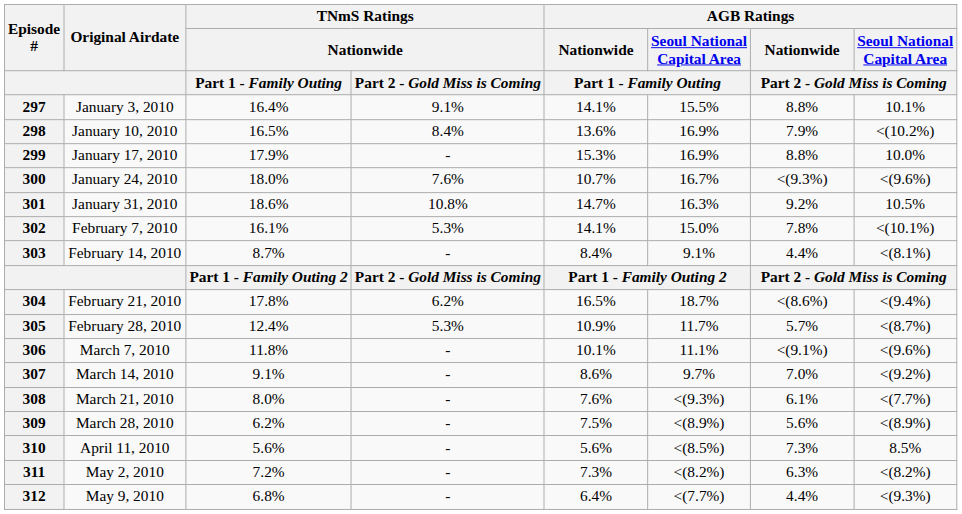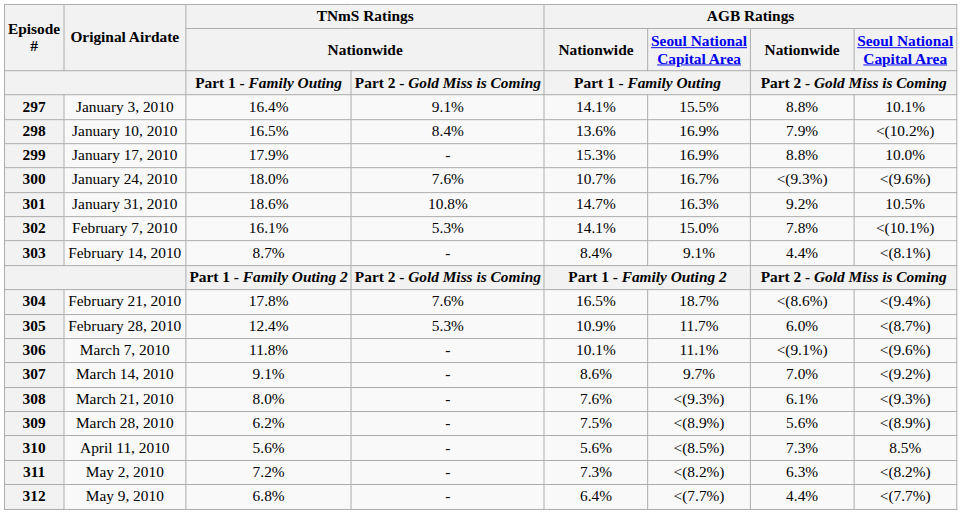 <table class=wikitable style="text-align:center">
 <tr>
 <th rowspan="2" style="width:40px;">Episode #</th>
 <th rowspan="2" style="width:120px;">Original Airdate</th>
 <th colspan="2">TNmS Ratings</th>
 <th colspan="4">AGB Ratings</th>
 </tr>
 <tr>
 <th style="width:100px;" colspan="2">Nationwide</th>
 <th width=100>Nationwide</th>
 <th width=100><a href='#'>Seoul National Capital Area</a></th>
 <th width=100>Nationwide</th>
 <th width=100><a href='#'>Seoul National Capital Area</a></th>
 </tr>
 <tr>
 <th colspan="2"></th>
 <th>Part 1 - <em>Family Outing</em></th>
 <th>Part 2 - <em>Gold Miss is Coming</em></th>
 <th colspan="2">Part 1 - <em>Family Outing</em></th>
 <th colspan="2">Part 2 - <em>Gold Miss is Coming</em></th>
 </tr>
 <tr>
 <th>297</th>
 <td>January 3, 2010</td>
 <td>16.4%</td>
 <td>9.1%</td>
 <td>14.1%</td>
 <td>15.5%</td>
 <td>8.8%</td>
 <td>10.1%</td>
 </tr>
 <tr>
 <th>298</th>
 <td>January 10, 2010</td>
 <td>16.5%</td>
 <td>8.4%</td>
 <td>13.6%</td>
 <td>16.9%</td>
 <td>7.9%</td>
 <td><(10.2%)</td>
 </tr>
 <tr>
 <th>299</th>
 <td>January 17, 2010</td>
 <td>17.9%</td>
 <td>-</td>
 <td>15.3%</td>
 <td>16.9%</td>
 <td>8.8%</td>
 <td>10.0%</td>
 </tr>
 <tr>
 <th>300</th>
 <td>January 24, 2010</td>
 <td>18.0%</td>
 <td>7.6%</td>
 <td>10.7%</td>
 <td>16.7%</td>
 <td><(9.3%)</td>
 <td><(9.6%)</td>
 </tr>
 <tr>
 <th>301</th>
 <td>January 31, 2010</td>
 <td>18.6%</td>
 <td>10.8%</td>
 <td>14.7%</td>
 <td>16.3%</td>
 <td>9.2%</td>
 <td>10.5%</td>
 </tr>
 <tr>
 <th>302</th>
 <td>February 7, 2010</td>
 <td>16.1%</td>
 <td>5.3%</td>
 <td>14.1%</td>
 <td>15.0%</td>
 <td>7.8%</td>
 <td><(10.1%)</td>
 </tr>
 <tr>
 <th>303</th>
 <td>February 14, 2010</td>
 <td>8.7%</td>
 <td>-</td>
 <td>8.4%</td>
 <td>9.1%</td>
 <td>4.4%</td>
 <td><(8.1%)</td>
 </tr>
 <tr>
 <th colspan="2"></th>
 <th>Part 1 - <em>Family Outing 2</em></th>
 <th>Part 2 - <em>Gold Miss is Coming</em></th>
 <th colspan="2">Part 1 - <em>Family Outing 2</em></th>
 <th colspan="2">Part 2 - <em>Gold Miss is Coming</em></th>
 </tr>
 <tr>
 <th>304</th>
 <td>February 21, 2010</td>
 <td>17.8%</td>
-<td>6.2%</td>
+<td>7.6%</td>
 <td>16.5%</td>
 <td>18.7%</td>
 <td><(8.6%)</td>
 <td><(9.4%)</td>
 </tr>
 <tr>
 <th>305</th>
 <td>February 28, 2010</td>
 <td>12.4%</td>
 <td>5.3%</td>
 <td>10.9%</td>
 <td>11.7%</td>
-<td>5.7%</td>
+<td>6.0%</td>
 <td><(8.7%)</td>
 </tr>
 <tr>
 <th>306</th>
 <td>March 7, 2010</td>
 <td>11.8%</td>
 <td>-</td>
 <td>10.1%</td>
 <td>11.1%</td>
 <td><(9.1%)</td>
 <td><(9.6%)</td>
 </tr>
 <tr>
 <th>307</th>
 <td>March 14, 2010</td>
 <td>9.1%</td>
 <td>-</td>
 <td>8.6%</td>
 <td>9.7%</td>
 <td>7.0%</td>
 <td><(9.2%)</td>
 </tr>
 <tr>
 <th>308</th>
 <td>March 21, 2010</td>
 <td>8.0%</td>
 <td>-</td>
 <td>7.6%</td>
 <td><(9.3%)</td>
 <td>6.1%</td>
-<td><(7.7%)</td>
+<td><(9.3%)</td>
 </tr>
 <tr>
 <th>309</th>
 <td>March 28, 2010</td>
 <td>6.2%</td>
 <td>-</td>
 <td>7.5%</td>
 <td><(8.9%)</td>
 <td>5.6%</td>
 <td><(8.9%)</td>
 </tr>
 <tr>
 <th>310</th>
 <td>April 11, 2010</td>
 <td>5.6%</td>
 <td>-</td>
 <td>5.6%</td>
 <td><(8.5%)</td>
 <td>7.3%</td>
 <td>8.5%</td>
 </tr>
 <tr>
 <th>311</th>
 <td>May 2, 2010</td>
 <td>7.2%</td>
 <td>-</td>
 <td>7.3%</td>
 <td><(8.2%)</td>
 <td>6.3%</td>
 <td><(8.2%)</td>
 </tr>
 <tr>
 <th>312</th>
 <td>May 9, 2010</td>
 <td>6.8%</td>
 <td>-</td>
 <td>6.4%</td>
 <td><(7.7%)</td>
 <td>4.4%</td>
-<td><(9.3%)</td>
+<td><(7.7%)</td>
 </tr>
 </table>
